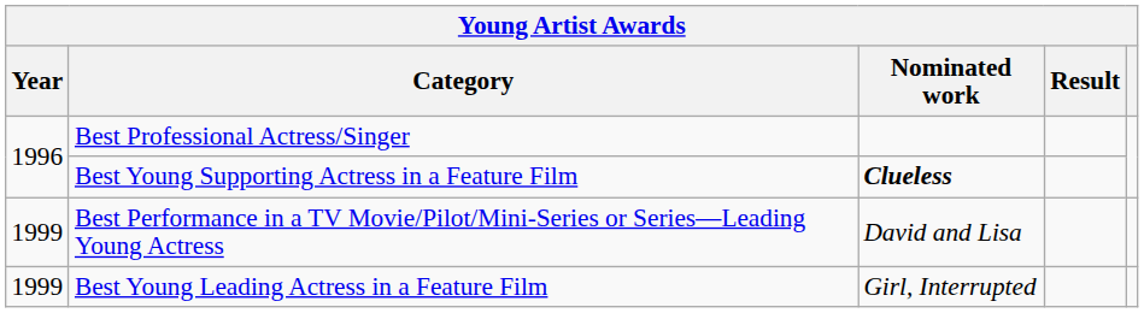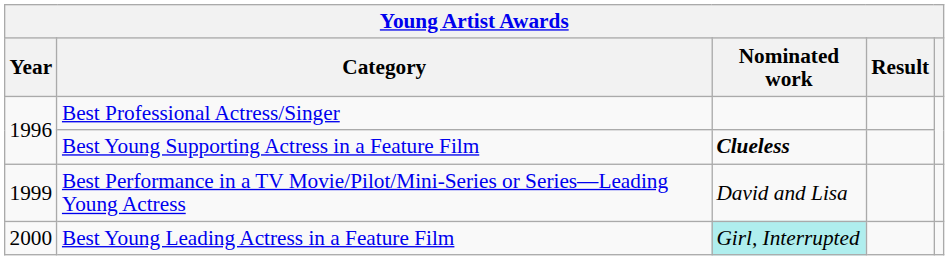 <table style="width:80%;" class="wikitable">
 <tr>
 <th colspan="5" style="text-align:center;"><a href='#'>Young Artist Awards</a></th>
 </tr>
 <tr>
 <th>Year</th>
 <th>Category</th>
 <th>Nominated work</th>
 <th>Result</th>
 <th></th>
 </tr>
 <tr>
 <td rowspan=2>1996</td>
 <td><a href='#'>Best Professional Actress/Singer</a></td>
 <td></td>
 <td></td>
 <td rowspan="2"></td>
 </tr>
 <tr>
 <td><a href='#'>Best Young Supporting Actress in a Feature Film</a></td>
 <td><strong><em>Clueless</em></strong></td>
 <td></td>
 </tr>
 <tr>
 <td>1999</td>
 <td><a href='#'>Best Performance in a TV Movie/Pilot/Mini-Series or Series—Leading Young Actress</a></td>
 <td><em>David and Lisa</em></td>
 <td></td>
 <td></td>
 </tr>
 <tr>
-<td>1999</td>
+<td>2000</td>
 <td><a href='#'>Best Young Leading Actress in a Feature Film</a></td>
-<td><em>Girl, Interrupted</em></td>
+<td style="background: paleturquoise;"><em>Girl, Interrupted</em></td>
 <td></td>
 <td></td>
 </tr>
 </table>
